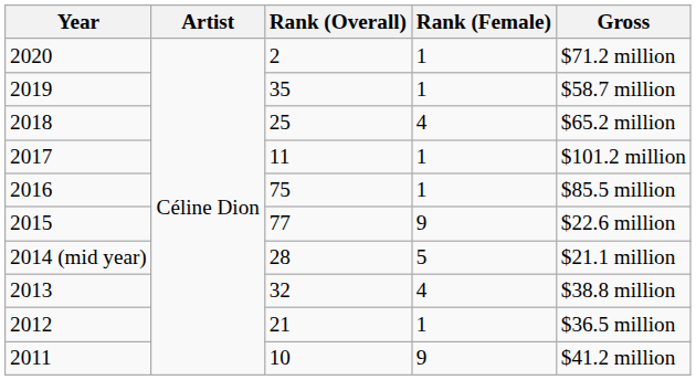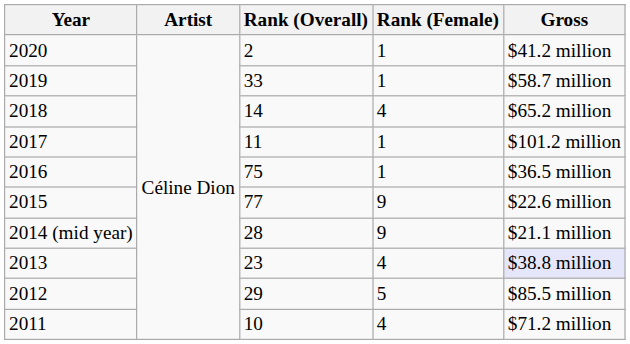 <table class="wikitable">
 <tr>
 <th>Year</th>
 <th>Artist</th>
 <th>Rank (Overall)</th>
 <th>Rank (Female)</th>
 <th>Gross</th>
 </tr>
 <tr>
 <td>2020</td>
 <td rowspan="10">Céline Dion</td>
 <td>2</td>
 <td>1</td>
-<td>$71.2 million</td>
+<td>$41.2 million</td>
 </tr>
 <tr>
 <td>2019</td>
-<td>35</td>
+<td>33</td>
 <td>1</td>
 <td>$58.7 million</td>
 </tr>
 <tr>
 <td>2018</td>
-<td>25</td>
+<td>14</td>
 <td>4</td>
 <td>$65.2 million</td>
 </tr>
 <tr>
 <td>2017</td>
 <td>11</td>
 <td>1</td>
 <td>$101.2 million</td>
 </tr>
 <tr>
 <td>2016</td>
 <td>75</td>
 <td>1</td>
-<td>$85.5 million</td>
+<td>$36.5 million</td>
 </tr>
 <tr>
 <td>2015</td>
 <td>77</td>
 <td>9</td>
 <td>$22.6 million</td>
 </tr>
 <tr>
 <td>2014 (mid year)</td>
 <td>28</td>
-<td>5</td>
+<td>9</td>
 <td>$21.1 million</td>
 </tr>
 <tr>
 <td>2013</td>
-<td>32</td>
+<td>23</td>
 <td>4</td>
-<td>$38.8 million</td>
+<td style="background: lavender;">$38.8 million</td>
 </tr>
 <tr>
 <td>2012</td>
-<td>21</td>
-<td>1</td>
-<td>$36.5 million</td>
+<td>29</td>
+<td>5</td>
+<td>$85.5 million</td>
 </tr>
 <tr>
 <td>2011</td>
 <td>10</td>
-<td>9</td>
-<td>$41.2 million</td>
+<td>4</td>
+<td>$71.2 million</td>
 </tr>
 </table>
